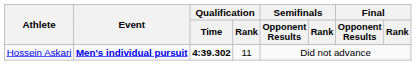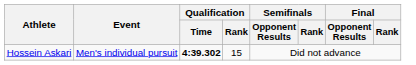 <table class=wikitable style="font-size:90%">
 <tr>
 <th rowspan="2">Athlete</th>
 <th rowspan="2">Event</th>
 <th colspan="2">Qualification</th>
 <th colspan="2">Semifinals</th>
 <th colspan="2">Final</th>
 </tr>
 <tr style="font-size:95%">
 <th>Time</th>
 <th>Rank</th>
 <th>Opponent<br>Results</th>
 <th>Rank</th>
 <th>Opponent<br>Results</th>
 <th>Rank</th>
 </tr>
 <tr align=center>
 <td align=left><a href='#'>Hossein Askari</a></td>
-<td align=left><strong><a href='#'>Men's individual pursuit</a></strong></td>
+<td align=left><a href='#'>Men's individual pursuit</a></td>
 <td><strong>4:39.302</strong></td>
-<td>11</td>
+<td>15</td>
 <td colspan=4>Did not advance</td>
 </tr>
 </table>
